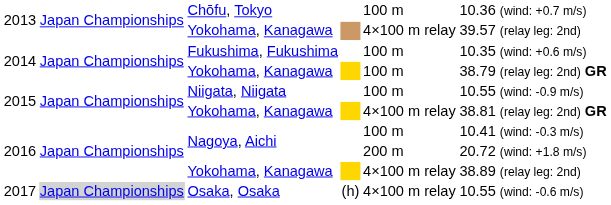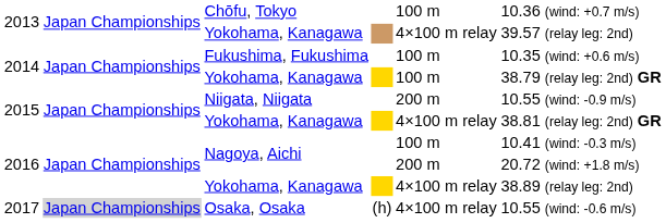 <table>
 <tr>
 <td rowspan=2>2013</td>
 <td rowspan=2><a href='#'>Japan Championships</a></td>
 <td><a href='#'>Chōfu</a>, <a href='#'>Tokyo</a></td>
 <td></td>
 <td>100 m</td>
 <td>10.36 <small>(wind: +0.7 m/s)</small></td>
 </tr>
 <tr>
 <td><a href='#'>Yokohama</a>, <a href='#'>Kanagawa</a></td>
 <td bgcolor=cc9966></td>
 <td>4×100 m relay</td>
 <td>39.57 <small>(relay leg: 2nd)</small></td>
 </tr>
 <tr>
 <td rowspan=2>2014</td>
 <td rowspan=2><a href='#'>Japan Championships</a></td>
 <td><a href='#'>Fukushima</a>, <a href='#'>Fukushima</a></td>
 <td></td>
 <td>100 m</td>
 <td>10.35 <small>(wind: +0.6 m/s)</small></td>
 </tr>
 <tr>
 <td><a href='#'>Yokohama</a>, <a href='#'>Kanagawa</a></td>
 <td bgcolor="gold"></td>
 <td>100 m</td>
 <td>38.79 <small>(relay leg: 2nd)</small> <strong>GR</strong></td>
 </tr>
 <tr>
 <td rowspan=2>2015</td>
 <td rowspan=2><a href='#'>Japan Championships</a></td>
 <td><a href='#'>Niigata</a>, <a href='#'>Niigata</a></td>
 <td></td>
-<td>100 m</td>
+<td>200 m</td>
 <td>10.55 <small>(wind: -0.9 m/s)</small></td>
 </tr>
 <tr>
 <td><a href='#'>Yokohama</a>, <a href='#'>Kanagawa</a></td>
 <td bgcolor="gold"></td>
 <td>4×100 m relay</td>
 <td>38.81 <small>(relay leg: 2nd)</small> <strong>GR</strong></td>
 </tr>
 <tr>
 <td rowspan=3>2016</td>
 <td rowspan=3><a href='#'>Japan Championships</a></td>
 <td rowspan=2><a href='#'>Nagoya</a>, <a href='#'>Aichi</a></td>
 <td></td>
 <td>100 m</td>
 <td>10.41 <small>(wind: -0.3 m/s)</small></td>
 </tr>
 <tr>
 <td></td>
 <td>200 m</td>
 <td>20.72 <small>(wind: +1.8 m/s)</small></td>
 </tr>
 <tr>
 <td><a href='#'>Yokohama</a>, <a href='#'>Kanagawa</a></td>
 <td bgcolor="gold"></td>
 <td>4×100 m relay</td>
 <td>38.89 <small>(relay leg: 2nd)</small></td>
 </tr>
 <tr>
 <td>2017</td>
 <td style="background: lightgrey;"><a href='#'>Japan Championships</a></td>
 <td><a href='#'>Osaka</a>, <a href='#'>Osaka</a></td>
 <td> (h)</td>
 <td>4×100 m relay</td>
 <td>10.55 <small>(wind: -0.6 m/s)</small></td>
 </tr>
 <tr>
 </tr>
 </table>
